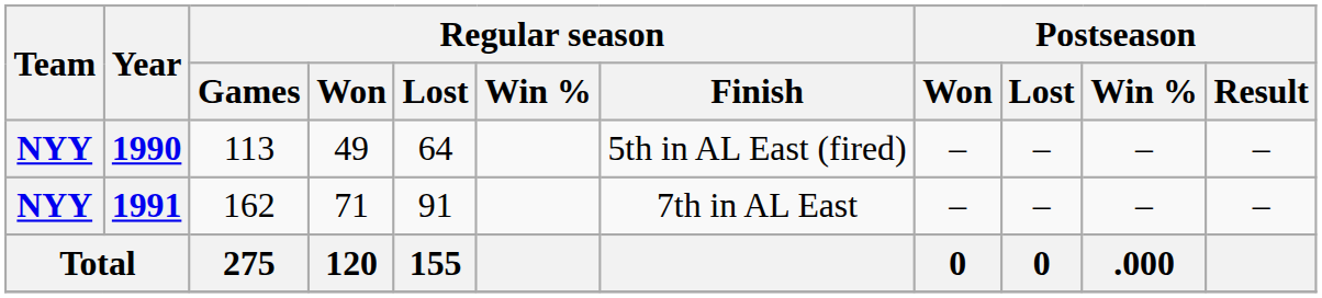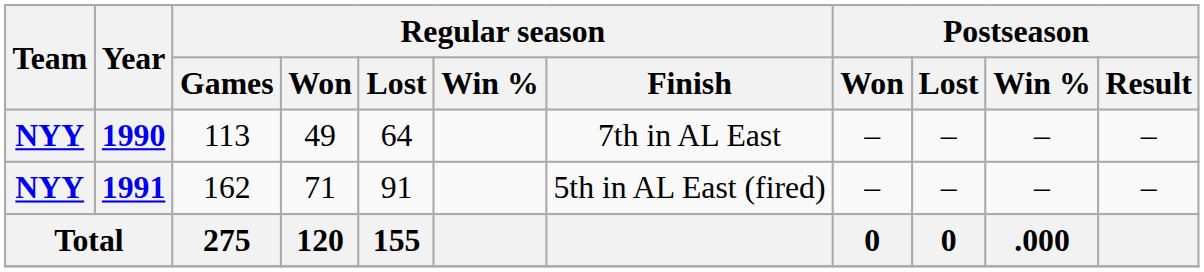 <table class="wikitable" style="font-size: 95%; text-align:center;">
 <tr>
 <th rowspan="2">Team</th>
 <th rowspan="2">Year</th>
 <th colspan="5">Regular season</th>
 <th colspan="4">Postseason</th>
 </tr>
 <tr>
 <th>Games</th>
 <th>Won</th>
 <th>Lost</th>
 <th>Win %</th>
 <th>Finish</th>
 <th>Won</th>
 <th>Lost</th>
 <th>Win %</th>
 <th>Result</th>
 </tr>
 <tr>
 <th><a href='#'>NYY</a></th>
 <th><a href='#'>1990</a></th>
 <td>113</td>
 <td>49</td>
 <td>64</td>
 <td></td>
-<td>5th in AL East (fired)</td>
+<td>7th in AL East</td>
 <td>–</td>
 <td>–</td>
 <td>–</td>
 <td>–</td>
 </tr>
 <tr>
 <th><a href='#'>NYY</a></th>
 <th><a href='#'>1991</a></th>
 <td>162</td>
 <td>71</td>
 <td>91</td>
 <td></td>
-<td>7th in AL East</td>
+<td>5th in AL East (fired)</td>
 <td>–</td>
 <td>–</td>
 <td>–</td>
 <td>–</td>
 </tr>
 <tr>
 <th colspan="2">Total</th>
 <th>275</th>
 <th>120</th>
 <th>155</th>
 <th></th>
 <th></th>
 <th>0</th>
 <th>0</th>
 <th>.000</th>
 <th></th>
 </tr>
 <tr>
 </tr>
 </table>
